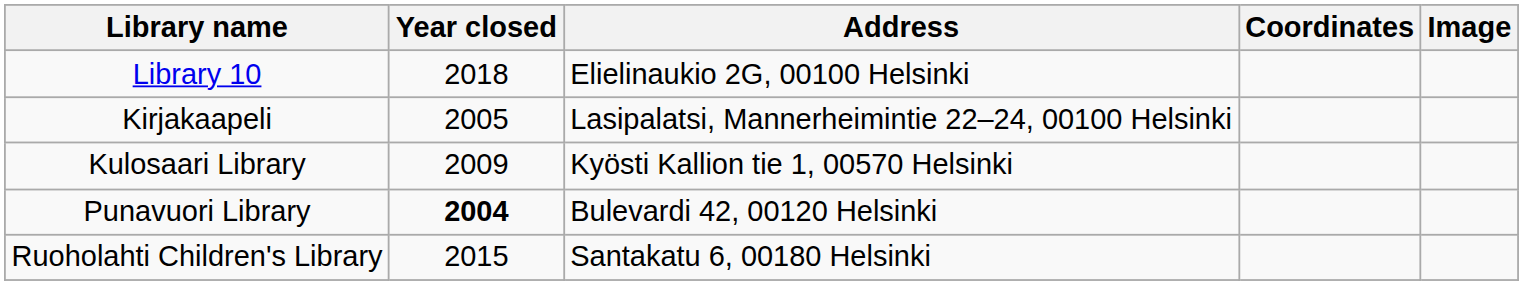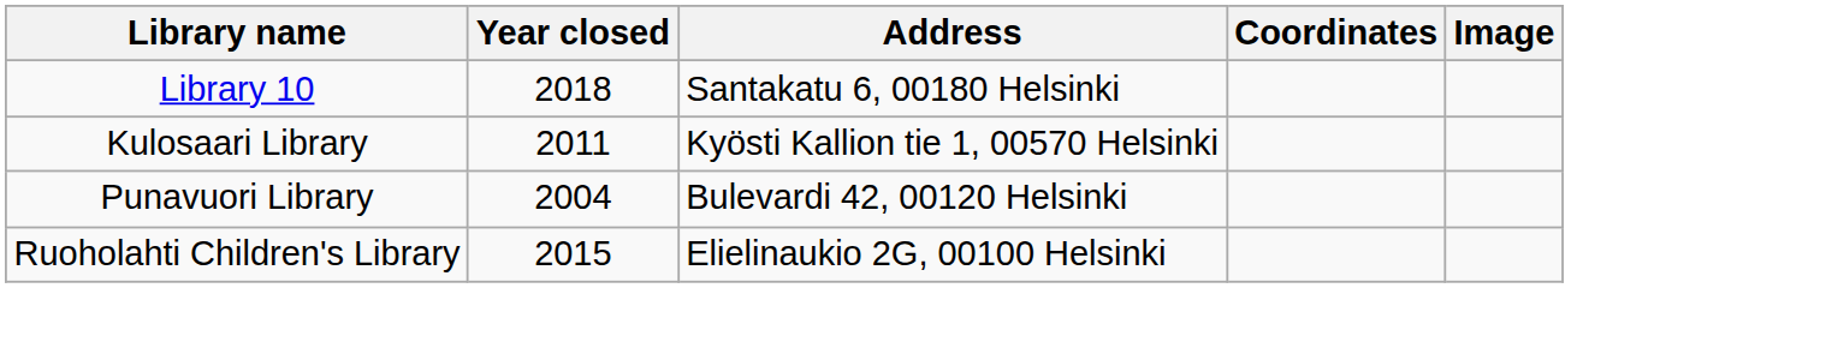 <table class="wikitable sortable" align="center">
 <tr>
 <th>Library name</th>
 <th>Year closed</th>
 <th>Address</th>
 <th>Coordinates</th>
 <th>Image</th>
 </tr>
 <tr>
 <td align="center"><a href='#'>Library 10</a></td>
 <td align="center">2018</td>
-<td align="left">Elielinaukio 2G, 00100 Helsinki</td>
-<td align="center"></td>
-<td></td>
-</tr>
-<tr>
-<td align="center">Kirjakaapeli</td>
-<td align="center">2005</td>
-<td align="left">Lasipalatsi, Mannerheimintie 22–24, 00100 Helsinki</td>
+<td align="left">Santakatu 6, 00180 Helsinki</td>
 <td align="center"></td>
 <td></td>
 </tr>
 <tr>
 <td align="center">Kulosaari Library</td>
-<td align="center">2009</td>
+<td align="center">2011</td>
 <td align="left">Kyösti Kallion tie 1, 00570 Helsinki</td>
 <td align="center"></td>
 <td></td>
 </tr>
 <tr>
 <td align="center">Punavuori Library</td>
-<td align="center"><strong>2004</strong></td>
+<td align="center">2004</td>
 <td align="left">Bulevardi 42, 00120 Helsinki</td>
 <td align="center"></td>
 <td></td>
 </tr>
 <tr>
 <td align="center">Ruoholahti Children's Library</td>
 <td align="center">2015</td>
-<td align="left">Santakatu 6, 00180 Helsinki</td>
+<td align="left">Elielinaukio 2G, 00100 Helsinki</td>
 <td align="center"></td>
 <td></td>
 </tr>
 </table>
